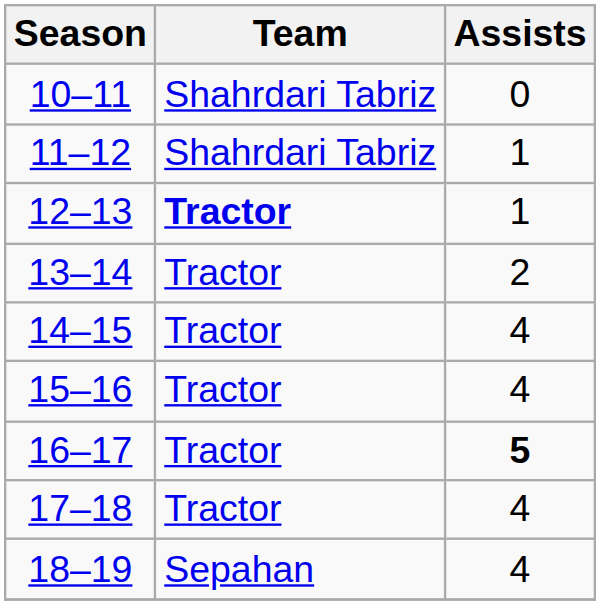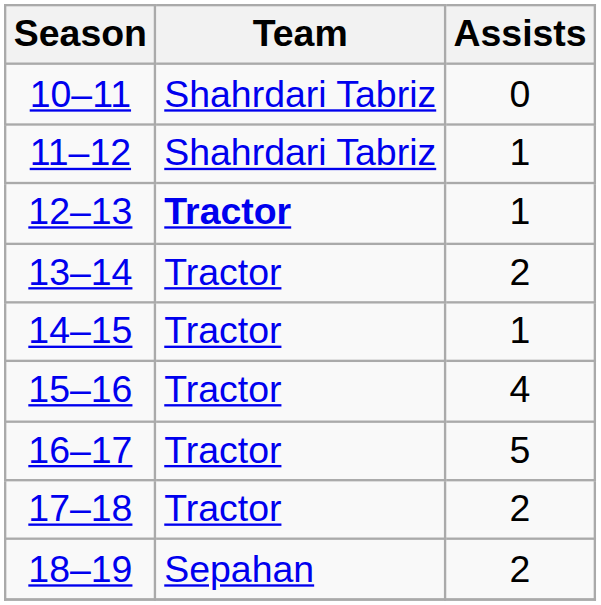 <table class="wikitable" style="text-align: center;">
 <tr>
 <th>Season</th>
 <th>Team</th>
 <th>Assists</th>
 </tr>
 <tr>
 <td><a href='#'>10–11</a></td>
 <td align="left"><a href='#'>Shahrdari Tabriz</a></td>
 <td>0</td>
 </tr>
 <tr>
 <td><a href='#'>11–12</a></td>
 <td align="left"><a href='#'>Shahrdari Tabriz</a></td>
 <td>1</td>
 </tr>
 <tr>
 <td><a href='#'>12–13</a></td>
 <td align="left"><strong><a href='#'>Tractor</a></strong></td>
 <td>1</td>
 </tr>
 <tr>
 <td><a href='#'>13–14</a></td>
 <td align="left"><a href='#'>Tractor</a></td>
 <td>2</td>
 </tr>
 <tr>
 <td><a href='#'>14–15</a></td>
 <td align="left"><a href='#'>Tractor</a></td>
-<td>4</td>
+<td>1</td>
 </tr>
 <tr>
 <td><a href='#'>15–16</a></td>
 <td align="left"><a href='#'>Tractor</a></td>
 <td>4</td>
 </tr>
 <tr>
 <td><a href='#'>16–17</a></td>
 <td align="left"><a href='#'>Tractor</a></td>
-<td><strong>5</strong></td>
+<td>5</td>
 </tr>
 <tr>
 <td><a href='#'>17–18</a></td>
 <td align="left"><a href='#'>Tractor</a></td>
-<td>4</td>
+<td>2</td>
 </tr>
 <tr>
 <td><a href='#'>18–19</a></td>
 <td align="left"><a href='#'>Sepahan</a></td>
-<td>4</td>
+<td>2</td>
 </tr>
 <tr>
 </tr>
 </table>
